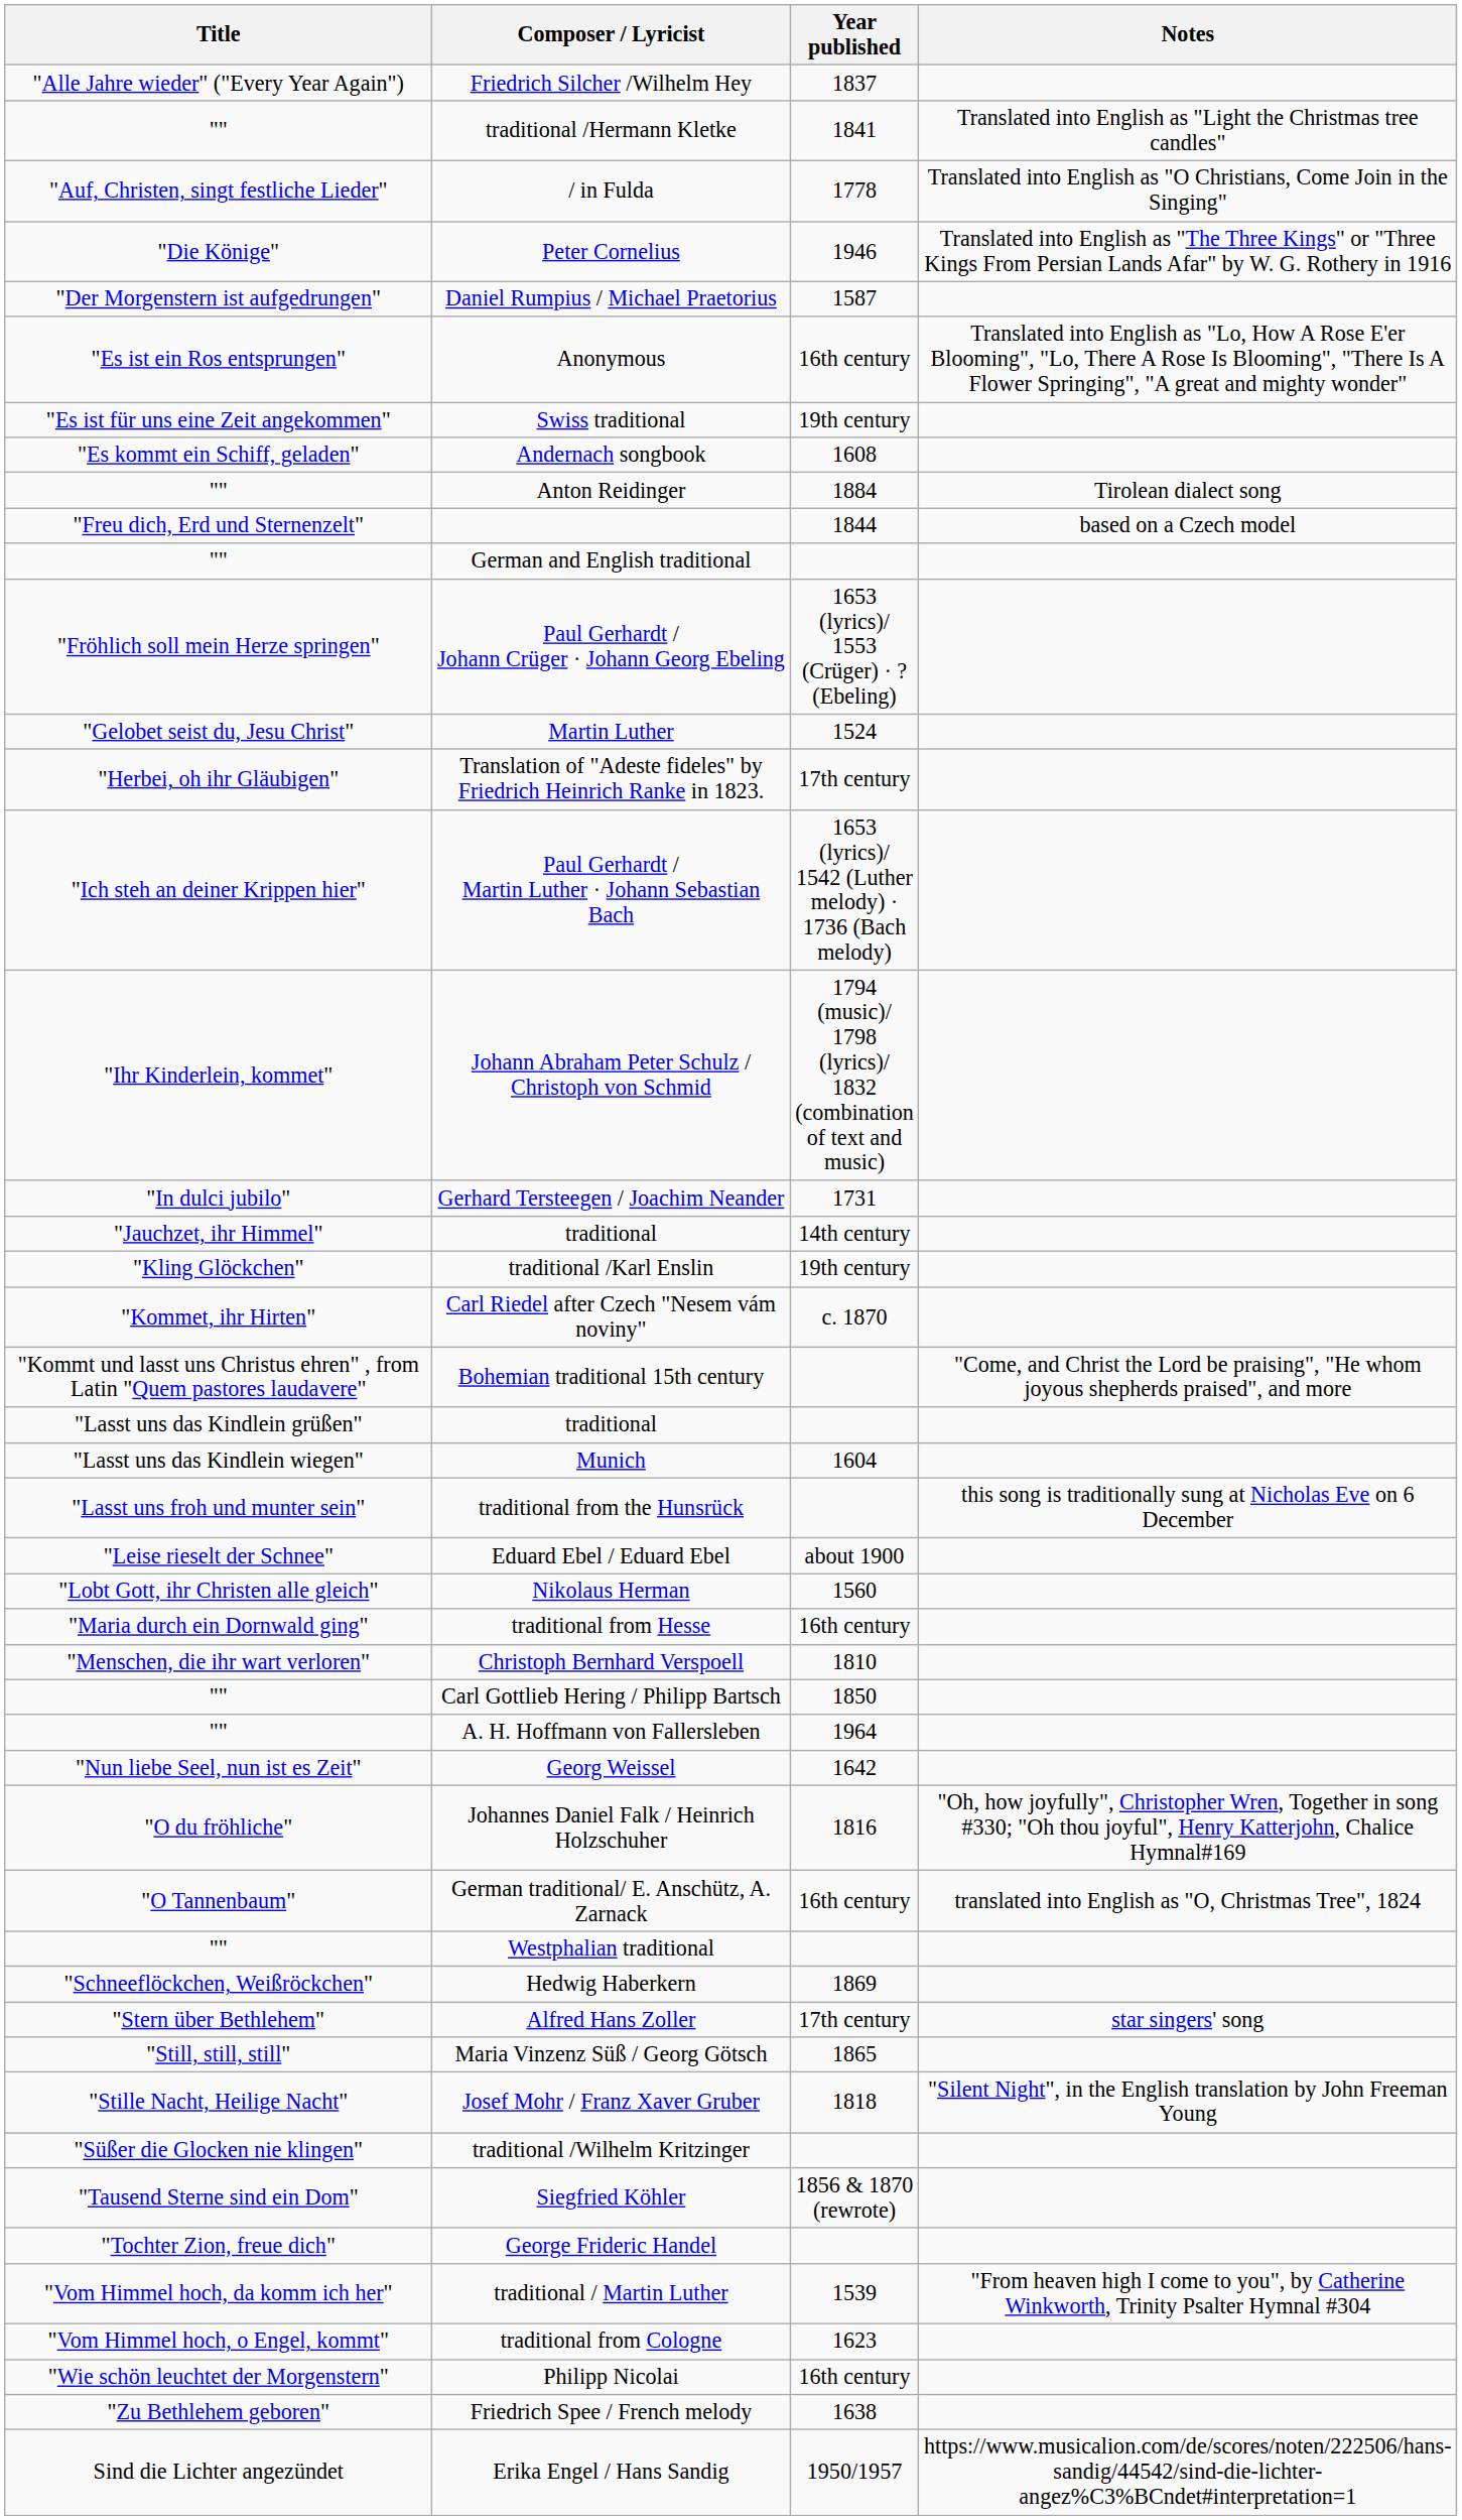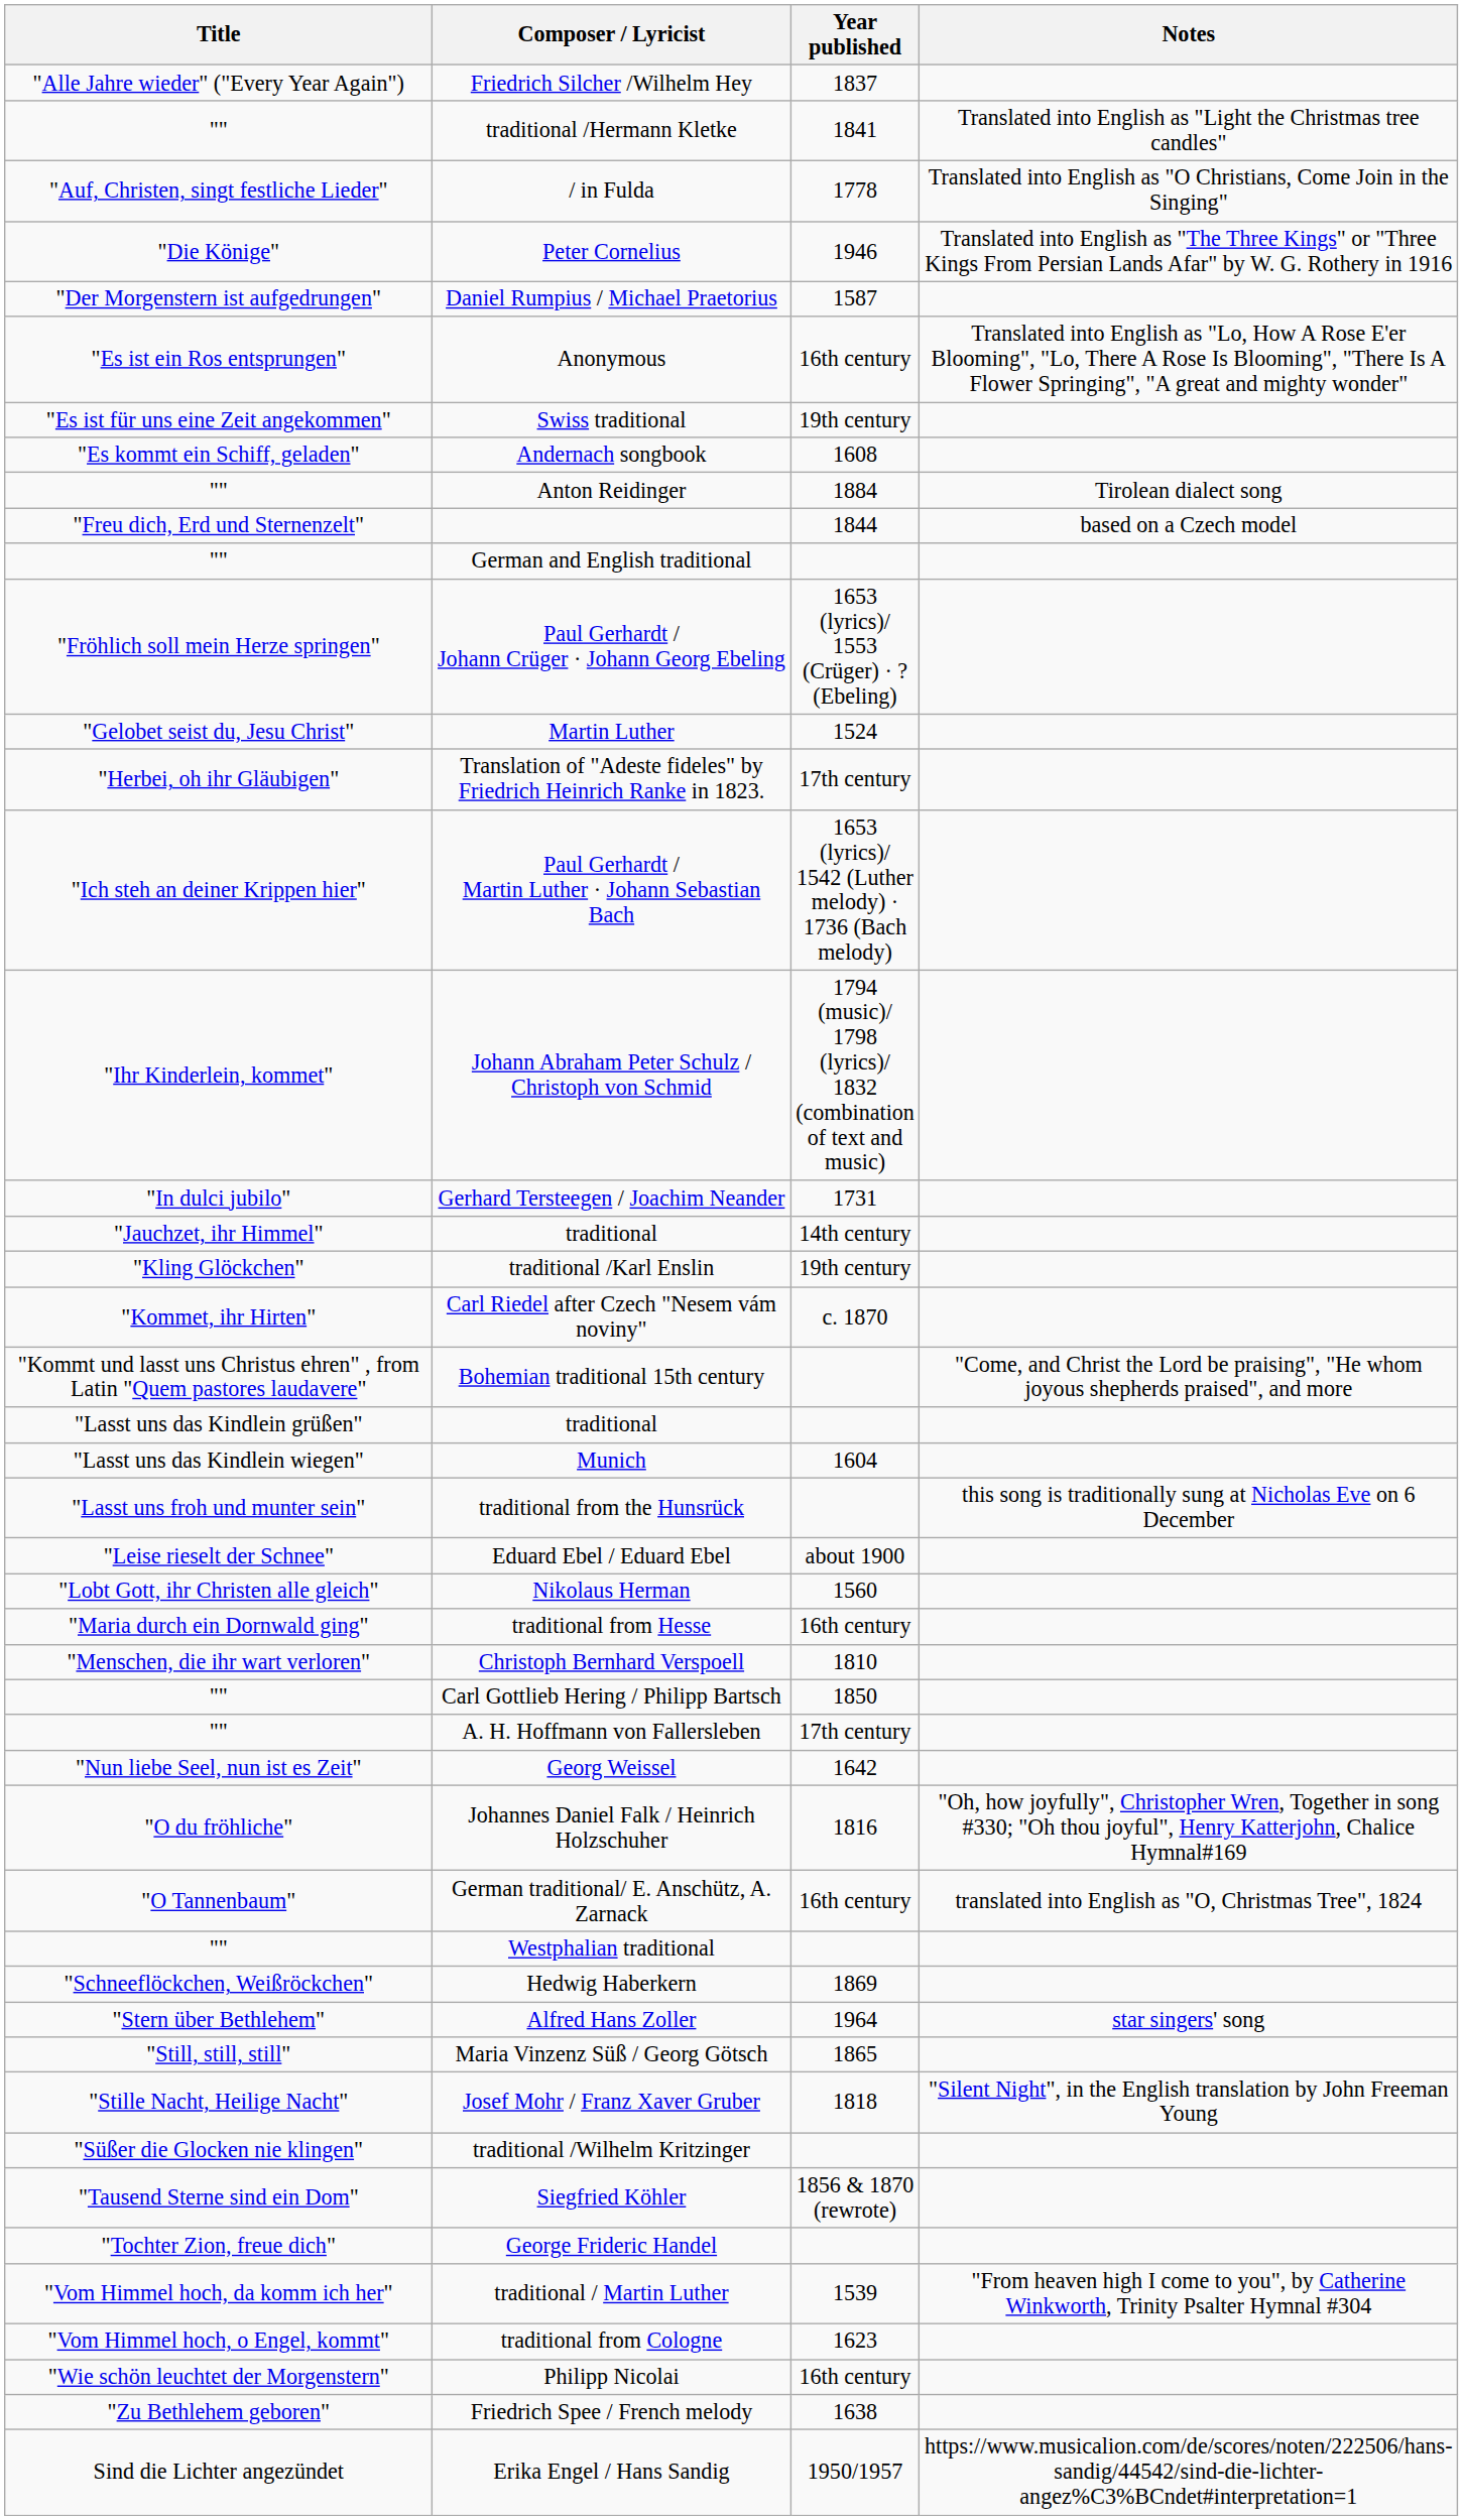 <table class="wikitable" style="text-align:center;">
 <tr>
 <th width="300">Title</th>
 <th width="250">Composer / Lyricist</th>
 <th width="20">Year published</th>
 <th width="300">Notes</th>
 </tr>
 <tr>
 <td>"<a href='#'>Alle Jahre wieder</a>" ("Every Year Again")</td>
 <td><a href='#'>Friedrich Silcher</a> /Wilhelm Hey</td>
 <td>1837</td>
 <td></td>
 </tr>
 <tr>
 <td>"" </td>
 <td>traditional /Hermann Kletke</td>
 <td>1841</td>
 <td>Translated into English as "Light the Christmas tree candles"</td>
 </tr>
 <tr>
 <td>"<a href='#'>Auf, Christen, singt festliche Lieder</a>" </td>
 <td> / in Fulda</td>
 <td>1778</td>
 <td>Translated into English as "O Christians, Come Join in the Singing"</td>
 </tr>
 <tr>
 <td>"<a href='#'>Die Könige</a>" </td>
 <td><a href='#'>Peter Cornelius</a></td>
 <td>1946</td>
 <td>Translated into English as "<a href='#'>The Three Kings</a>" or "Three Kings From Persian Lands Afar" by W. G. Rothery in 1916</td>
 </tr>
 <tr>
 <td>"<a href='#'>Der Morgenstern ist aufgedrungen</a>" </td>
 <td><a href='#'>Daniel Rumpius</a> / <a href='#'>Michael Praetorius</a></td>
 <td>1587</td>
 <td></td>
 </tr>
 <tr>
 <td>"<a href='#'>Es ist ein Ros entsprungen</a>" </td>
 <td>Anonymous</td>
 <td>16th century</td>
 <td>Translated into English as "Lo, How A Rose E'er Blooming", "Lo, There A Rose Is Blooming", "There Is A Flower Springing", "A great and mighty wonder"</td>
 </tr>
 <tr>
 <td>"<a href='#'>Es ist für uns eine Zeit angekommen</a>" </td>
 <td><a href='#'>Swiss</a> traditional</td>
 <td>19th century</td>
 <td></td>
 </tr>
 <tr>
 <td>"<a href='#'>Es kommt ein Schiff, geladen</a>" </td>
 <td><a href='#'>Andernach</a> songbook</td>
 <td>1608</td>
 <td></td>
 </tr>
 <tr>
 <td>"" </td>
 <td>Anton Reidinger</td>
 <td>1884</td>
 <td>Tirolean dialect song</td>
 </tr>
 <tr>
 <td>"<a href='#'>Freu dich, Erd und Sternenzelt</a>" </td>
 <td></td>
 <td>1844</td>
 <td>based on a Czech model</td>
 </tr>
 <tr>
 <td>"" </td>
 <td>German and English traditional</td>
 <td></td>
 <td></td>
 </tr>
 <tr>
 <td>"<a href='#'>Fröhlich soll mein Herze springen</a>" </td>
 <td><a href='#'>Paul Gerhardt</a> /<br><a href='#'>Johann Crüger</a> · <a href='#'>Johann Georg Ebeling</a></td>
 <td>1653 (lyrics)/<br>1553 (Crüger) · ? (Ebeling)</td>
 <td></td>
 </tr>
 <tr>
 <td>"<a href='#'>Gelobet seist du, Jesu Christ</a>" </td>
 <td><a href='#'>Martin Luther</a></td>
 <td>1524</td>
 <td></td>
 </tr>
 <tr>
 <td>"<a href='#'>Herbei, oh ihr Gläubigen</a>" </td>
 <td>Translation of "Adeste fideles" by <a href='#'>Friedrich Heinrich Ranke</a> in 1823.</td>
 <td>17th century</td>
 <td></td>
 </tr>
 <tr>
 <td>"<a href='#'>Ich steh an deiner Krippen hier</a>" </td>
 <td><a href='#'>Paul Gerhardt</a> /<br><a href='#'>Martin Luther</a> · <a href='#'>Johann Sebastian Bach</a></td>
 <td>1653 (lyrics)/<br>1542 (Luther melody) · 1736 (Bach melody)</td>
 <td></td>
 </tr>
 <tr>
 <td>"<a href='#'>Ihr Kinderlein, kommet</a>" </td>
 <td><a href='#'>Johann Abraham Peter Schulz</a> /<br><a href='#'>Christoph von Schmid</a></td>
 <td>1794 (music)/<br>1798 (lyrics)/<br>1832 (combination of text and music)</td>
 <td></td>
 </tr>
 <tr>
 <td>"<a href='#'>In dulci jubilo</a>" </td>
 <td><a href='#'>Gerhard Tersteegen</a> / <a href='#'>Joachim Neander</a></td>
 <td>1731</td>
 <td></td>
 </tr>
 <tr>
 <td>"<a href='#'>Jauchzet, ihr Himmel</a>" </td>
 <td>traditional</td>
 <td>14th century</td>
 <td></td>
 </tr>
 <tr>
 <td>"<a href='#'>Kling Glöckchen</a>" </td>
 <td>traditional /Karl Enslin</td>
 <td>19th century</td>
 <td></td>
 </tr>
 <tr>
 <td>"<a href='#'>Kommet, ihr Hirten</a>" </td>
 <td><a href='#'>Carl Riedel</a> after Czech "Nesem vám noviny"</td>
 <td data-sort-value="1870">c. 1870</td>
 <td></td>
 </tr>
 <tr>
 <td>"Kommt und lasst uns Christus ehren" , from Latin "<a href='#'>Quem pastores laudavere</a>"</td>
 <td><a href='#'>Bohemian</a> traditional 15th century</td>
 <td></td>
 <td>"Come, and Christ the Lord be praising", "He whom joyous shepherds praised", and more</td>
 </tr>
 <tr>
 <td>"Lasst uns das Kindlein grüßen" </td>
 <td>traditional</td>
 <td></td>
 <td></td>
 </tr>
 <tr>
 <td>"Lasst uns das Kindlein wiegen" </td>
 <td><a href='#'>Munich</a></td>
 <td>1604</td>
 <td></td>
 </tr>
 <tr>
 <td>"<a href='#'>Lasst uns froh und munter sein</a>" </td>
 <td>traditional from the <a href='#'>Hunsrück</a></td>
 <td></td>
 <td>this song is traditionally sung at <a href='#'>Nicholas Eve</a> on 6 December</td>
 </tr>
 <tr>
 <td>"<a href='#'>Leise rieselt der Schnee</a>" </td>
 <td>Eduard Ebel / Eduard Ebel</td>
 <td>about 1900</td>
 <td></td>
 </tr>
 <tr>
 <td>"<a href='#'>Lobt Gott, ihr Christen alle gleich</a>" </td>
 <td><a href='#'>Nikolaus Herman</a></td>
 <td>1560</td>
 <td></td>
 </tr>
 <tr>
 <td>"<a href='#'>Maria durch ein Dornwald ging</a>" </td>
 <td>traditional from <a href='#'>Hesse</a></td>
 <td>16th century</td>
 <td></td>
 </tr>
 <tr>
 <td>"<a href='#'>Menschen, die ihr wart verloren</a>" </td>
 <td><a href='#'>Christoph Bernhard Verspoell</a></td>
 <td>1810</td>
 <td></td>
 </tr>
 <tr>
 <td>"" </td>
 <td>Carl Gottlieb Hering / Philipp Bartsch</td>
 <td>1850</td>
 <td></td>
 </tr>
 <tr>
 <td>"" </td>
 <td>A. H. Hoffmann von Fallersleben</td>
-<td>1964</td>
+<td>17th century</td>
 <td></td>
 </tr>
 <tr>
 <td>"<a href='#'>Nun liebe Seel, nun ist es Zeit</a>" </td>
 <td><a href='#'>Georg Weissel</a></td>
 <td>1642</td>
 <td></td>
 </tr>
 <tr>
 <td>"<a href='#'>O du fröhliche</a>" </td>
 <td>Johannes Daniel Falk / Heinrich Holzschuher</td>
 <td>1816</td>
 <td>"Oh, how joyfully", <a href='#'>Christopher Wren</a>, Together in song #330; "Oh thou joyful", <a href='#'>Henry Katterjohn</a>, Chalice Hymnal#169</td>
 </tr>
 <tr>
 <td>"<a href='#'>O Tannenbaum</a>" </td>
 <td>German traditional/ E. Anschütz, A. Zarnack</td>
 <td>16th century</td>
 <td>translated into English as "O, Christmas Tree", 1824</td>
 </tr>
 <tr>
 <td>"" </td>
 <td><a href='#'>Westphalian</a> traditional</td>
 <td></td>
 <td></td>
 </tr>
 <tr>
 <td>"<a href='#'>Schneeflöckchen, Weißröckchen</a>" </td>
 <td>Hedwig Haberkern</td>
 <td>1869</td>
 <td></td>
 </tr>
 <tr>
 <td>"<a href='#'>Stern über Bethlehem</a>" </td>
 <td><a href='#'>Alfred Hans Zoller</a></td>
-<td>17th century</td>
+<td>1964</td>
 <td><a href='#'>star singers</a>' song</td>
 </tr>
 <tr>
 <td>"<a href='#'>Still, still, still</a>" </td>
 <td>Maria Vinzenz Süß / Georg Götsch</td>
 <td>1865</td>
 <td></td>
 </tr>
 <tr>
 <td>"<a href='#'>Stille Nacht, Heilige Nacht</a>"</td>
 <td><a href='#'>Josef Mohr</a> / <a href='#'>Franz Xaver Gruber</a></td>
 <td>1818</td>
 <td known as>"<a href='#'>Silent Night</a>", in the English translation by John Freeman Young</td>
 </tr>
 <tr>
 <td>"<a href='#'>Süßer die Glocken nie klingen</a>" </td>
 <td>traditional /Wilhelm Kritzinger</td>
 <td></td>
 <td></td>
 </tr>
 <tr>
 <td>"<a href='#'>Tausend Sterne sind ein Dom</a>" </td>
 <td><a href='#'>Siegfried Köhler</a></td>
 <td>1856 & 1870 (rewrote)</td>
 <td></td>
 </tr>
 <tr>
 <td>"<a href='#'>Tochter Zion, freue dich</a>" </td>
 <td><a href='#'>George Frideric Handel</a></td>
 <td></td>
 <td></td>
 </tr>
 <tr>
 <td>"<a href='#'>Vom Himmel hoch, da komm ich her</a>" </td>
 <td>traditional / <a href='#'>Martin Luther</a></td>
 <td>1539</td>
 <td>"From heaven high I come to you", by <a href='#'>Catherine Winkworth</a>, Trinity Psalter Hymnal #304</td>
 </tr>
 <tr>
 <td>"<a href='#'>Vom Himmel hoch, o Engel, kommt</a>" </td>
 <td>traditional from <a href='#'>Cologne</a></td>
 <td>1623</td>
 <td></td>
 </tr>
 <tr>
 <td>"<a href='#'>Wie schön leuchtet der Morgenstern</a>" </td>
 <td>Philipp Nicolai</td>
 <td>16th century</td>
 <td></td>
 </tr>
 <tr>
 <td>"<a href='#'>Zu Bethlehem geboren</a>" </td>
 <td>Friedrich Spee / French melody</td>
 <td>1638</td>
 <td></td>
 </tr>
 <tr>
 <td>Sind die Lichter angezündet</td>
 <td>Erika Engel / Hans Sandig</td>
 <td>1950/1957</td>
 <td>https://www.musicalion.com/de/scores/noten/222506/hans-sandig/44542/sind-die-lichter-angez%C3%BCndet#interpretation=1</td>
 </tr>
 </table>
